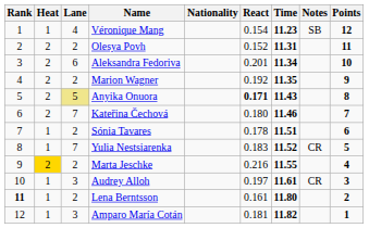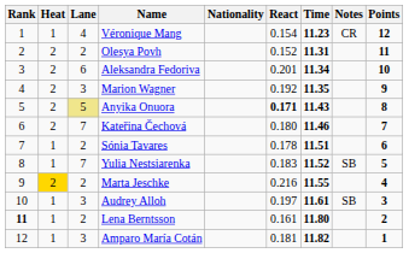 <table class="wikitable sortable" style="text-align:center">
 <tr>
 <th>Rank</th>
 <th>Heat</th>
 <th>Lane</th>
 <th>Name</th>
 <th>Nationality</th>
 <th>React</th>
 <th>Time</th>
 <th>Notes</th>
 <th>Points</th>
 </tr>
 <tr>
 <td>1</td>
 <td>1</td>
 <td>4</td>
 <td align=left><a href='#'>Véronique Mang</a></td>
 <td align=left></td>
 <td>0.154</td>
 <td><strong>11.23</strong></td>
-<td>SB</td>
+<td>CR</td>
 <td><strong>12</strong></td>
 </tr>
 <tr>
 <td>2</td>
 <td>2</td>
 <td>2</td>
 <td align=left><a href='#'>Olesya Povh</a></td>
 <td align=left></td>
 <td>0.152</td>
 <td><strong>11.31</strong></td>
 <td></td>
 <td><strong>11</strong></td>
 </tr>
 <tr>
 <td>3</td>
 <td>2</td>
 <td>6</td>
 <td align=left><a href='#'>Aleksandra Fedoriva</a></td>
 <td align=left></td>
 <td>0.201</td>
 <td><strong>11.34</strong></td>
 <td></td>
 <td><strong>10</strong></td>
 </tr>
 <tr>
 <td>4</td>
 <td>2</td>
-<td>2</td>
+<td>3</td>
 <td align=left><a href='#'>Marion Wagner</a></td>
 <td align=left></td>
 <td>0.192</td>
 <td><strong>11.35</strong></td>
 <td></td>
 <td><strong>9</strong></td>
 </tr>
 <tr>
 <td>5</td>
 <td>2</td>
 <td style="background: khaki;">5</td>
 <td align=left><a href='#'>Anyika Onuora</a></td>
 <td align=left></td>
 <td><strong>0.171</strong></td>
 <td><strong>11.43</strong></td>
 <td></td>
 <td><strong>8</strong></td>
 </tr>
 <tr>
 <td>6</td>
 <td>2</td>
 <td>7</td>
 <td align=left><a href='#'>Kateřina Čechová</a></td>
 <td align=left></td>
 <td>0.180</td>
 <td><strong>11.46</strong></td>
 <td></td>
 <td><strong>7</strong></td>
 </tr>
 <tr>
 <td>7</td>
 <td>1</td>
 <td>2</td>
 <td align=left><a href='#'>Sónia Tavares</a></td>
 <td align=left></td>
 <td>0.178</td>
 <td><strong>11.51</strong></td>
 <td></td>
 <td><strong>6</strong></td>
 </tr>
 <tr>
 <td>8</td>
 <td>1</td>
 <td>7</td>
 <td align=left><a href='#'>Yulia Nestsiarenka</a></td>
 <td align=left></td>
 <td>0.183</td>
 <td><strong>11.52</strong></td>
-<td>CR</td>
+<td>SB</td>
 <td><strong>5</strong></td>
 </tr>
 <tr>
 <td>9</td>
 <td style="background: gold;">2</td>
 <td>2</td>
 <td align=left><a href='#'>Marta Jeschke</a></td>
 <td align=left></td>
 <td>0.216</td>
 <td><strong>11.55</strong></td>
 <td></td>
 <td><strong>4</strong></td>
 </tr>
 <tr>
 <td>10</td>
 <td>1</td>
 <td>3</td>
 <td align=left><a href='#'>Audrey Alloh</a></td>
 <td align=left></td>
 <td>0.197</td>
 <td><strong>11.61</strong></td>
-<td>CR</td>
+<td>SB</td>
 <td><strong>3</strong></td>
 </tr>
 <tr>
 <td><strong>11</strong></td>
 <td>1</td>
 <td>2</td>
 <td align=left><a href='#'>Lena Berntsson</a></td>
 <td align=left></td>
 <td>0.161</td>
 <td><strong>11.80</strong></td>
 <td></td>
 <td><strong>2</strong></td>
 </tr>
 <tr>
 <td>12</td>
 <td>1</td>
 <td>3</td>
 <td align=left><a href='#'>Amparo María Cotán</a></td>
 <td align=left></td>
 <td>0.181</td>
 <td><strong>11.82</strong></td>
 <td></td>
 <td><strong>1</strong></td>
 </tr>
 </table>
